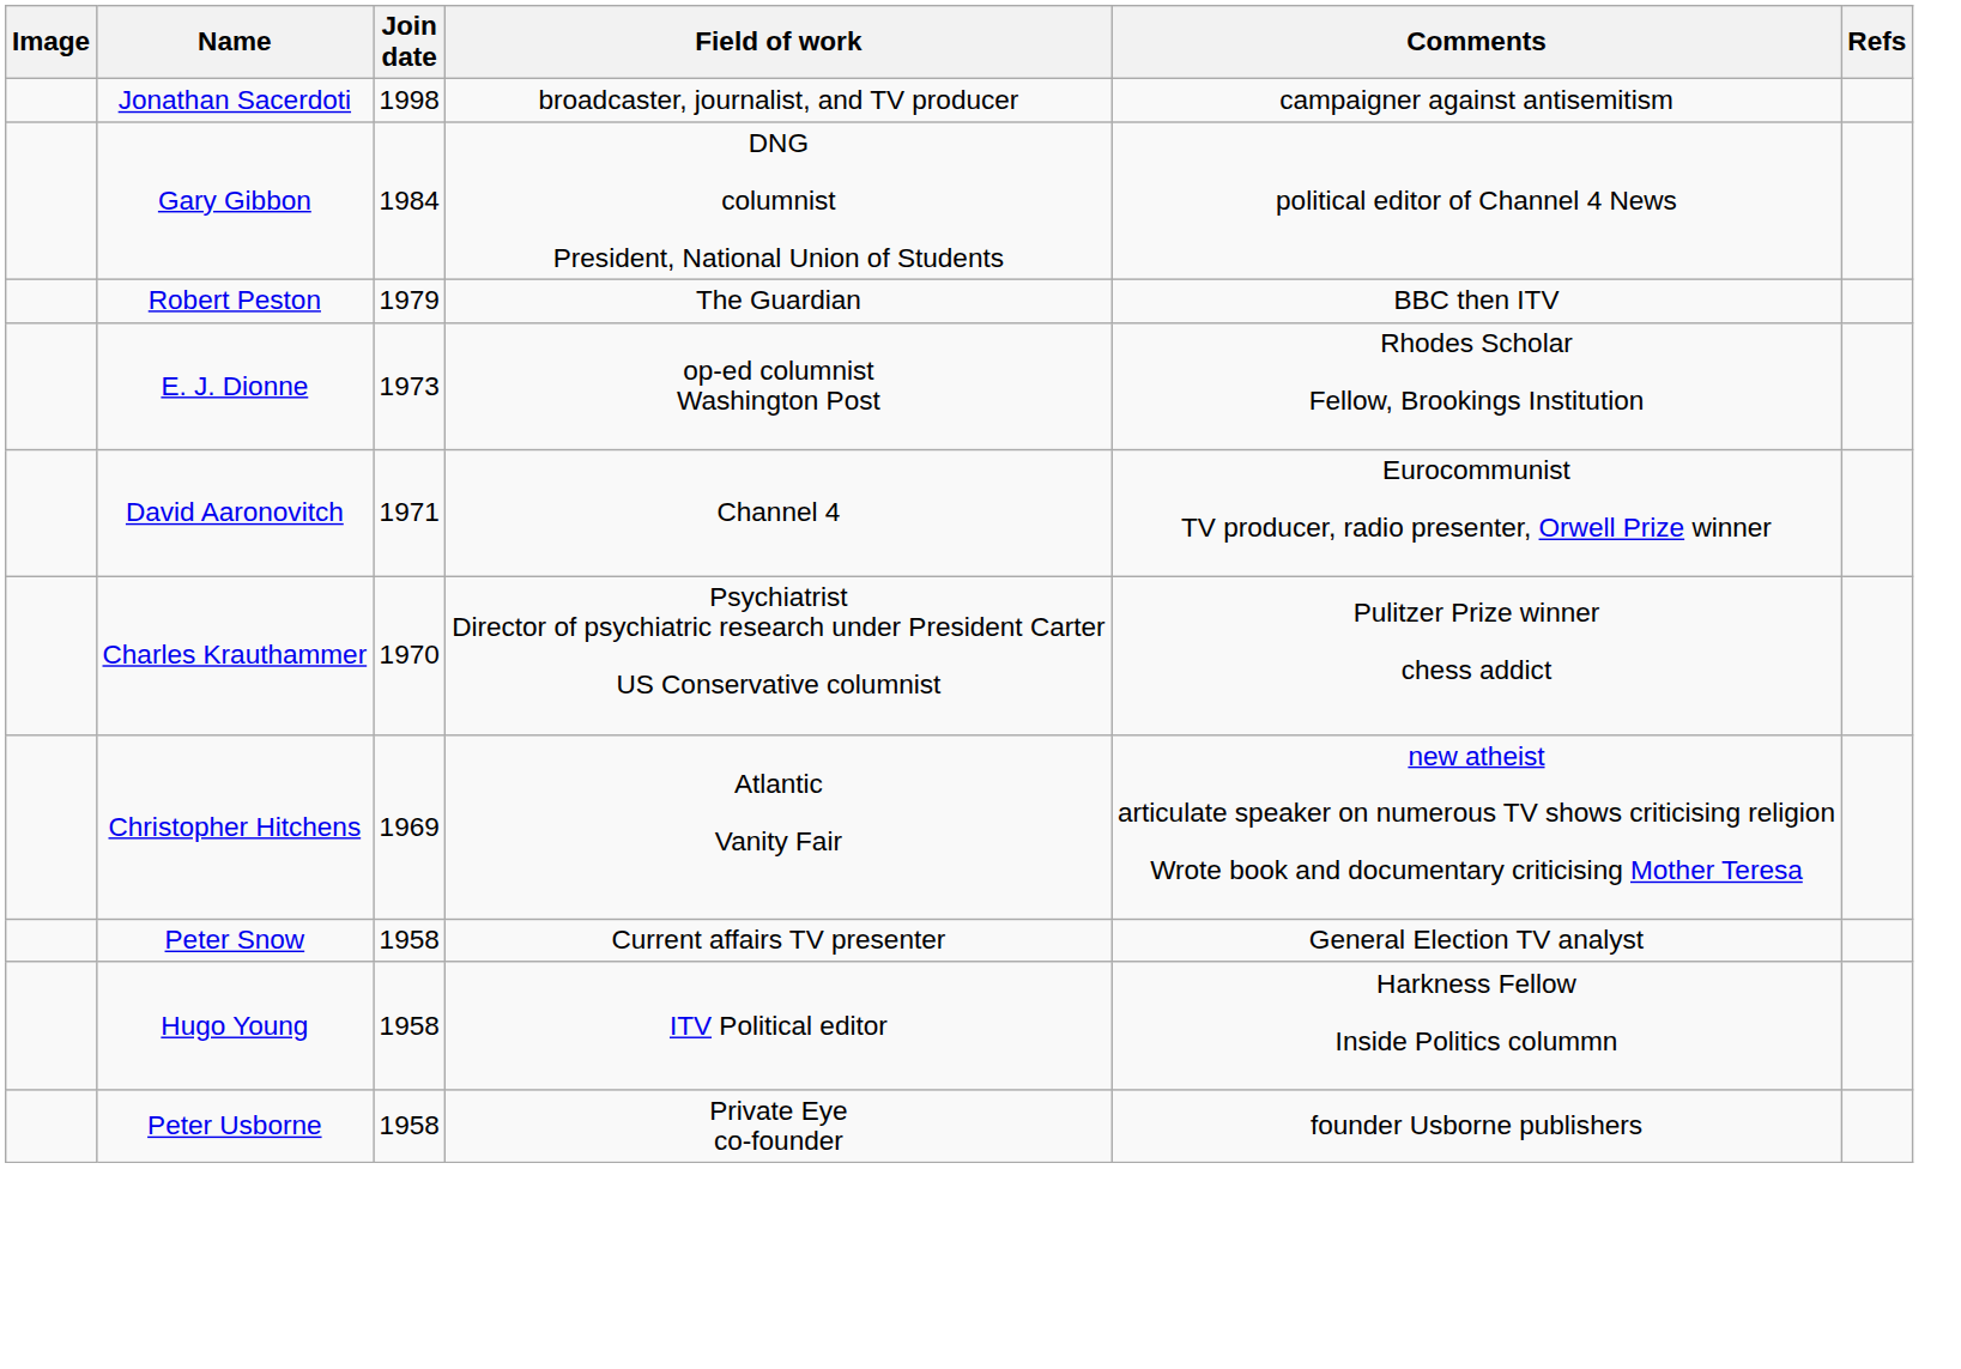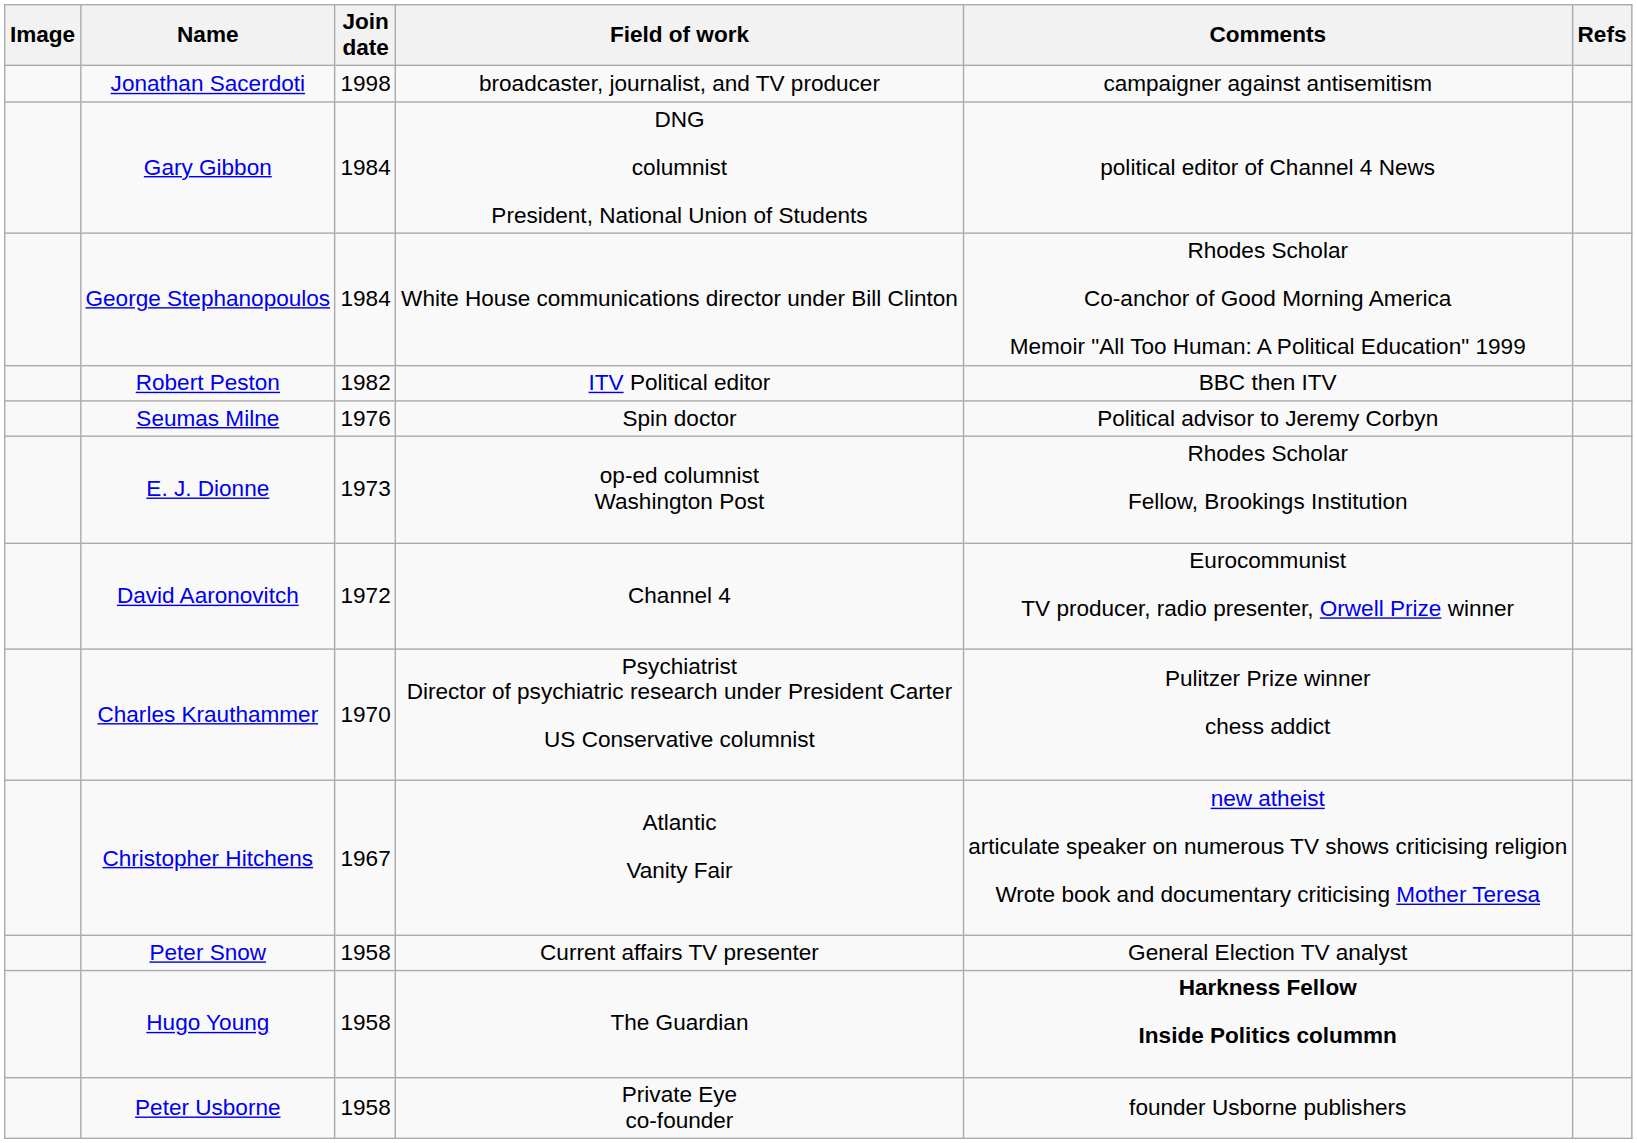 <table class="wikitable sortable" style="text-align:center; border:none;">
 <tr>
 <th class="unsortable">Image</th>
 <th>Name</th>
 <th>Join<br>date</th>
 <th>Field of work</th>
 <th>Comments</th>
 <th>Refs</th>
 </tr>
 <tr>
 <td></td>
 <td><a href='#'>Jonathan Sacerdoti</a></td>
 <td>1998</td>
 <td>broadcaster, journalist, and TV producer</td>
 <td>campaigner against antisemitism</td>
 <td></td>
 </tr>
 <tr>
 <td></td>
 <td><a href='#'>Gary Gibbon</a></td>
 <td>1984</td>
 <td>DNG<p>columnist</p>President, National Union of Students</td>
 <td>political editor of Channel 4 News</td>
 <td></td>
 </tr>
 <tr>
 <td></td>
+<td><a href='#'>George Stephanopoulos</a></td>
+<td>1984</td>
+<td>White House communications director under Bill Clinton</td>
+<td>Rhodes Scholar<p>Co-anchor of Good Morning America</p>Memoir "All Too Human: A Political Education" 1999</td>
+<td></td>
+</tr>
+<tr>
+<td></td>
 <td><a href='#'>Robert Peston</a></td>
-<td>1979</td>
-<td>The Guardian</td>
+<td>1982</td>
+<td><a href='#'>ITV</a> Political editor</td>
 <td>BBC then ITV</td>
+<td></td>
+</tr>
+<tr>
+<td></td>
+<td><a href='#'>Seumas Milne</a></td>
+<td>1976</td>
+<td>Spin doctor</td>
+<td>Political advisor to Jeremy Corbyn</td>
 <td></td>
 </tr>
 <tr>
 <td></td>
 <td><a href='#'>E. J. Dionne</a></td>
 <td>1973</td>
 <td>op-ed columnist<br>Washington Post</td>
 <td>Rhodes Scholar<p>Fellow, Brookings Institution</p></td>
 <td></td>
 </tr>
 <tr>
 <td></td>
 <td><a href='#'>David Aaronovitch</a></td>
-<td>1971</td>
+<td>1972</td>
 <td>Channel 4</td>
 <td>Eurocommunist<p>TV producer, radio presenter, <a href='#'>Orwell Prize</a> winner</p></td>
 <td></td>
 </tr>
 <tr>
 <td></td>
 <td><a href='#'>Charles Krauthammer</a></td>
 <td>1970</td>
 <td>Psychiatrist<br>Director of psychiatric research under President Carter<p>US Conservative columnist</p></td>
 <td>Pulitzer Prize winner<p>chess addict</p></td>
 <td></td>
 </tr>
 <tr>
 <td></td>
 <td><a href='#'>Christopher Hitchens</a></td>
-<td>1969</td>
+<td>1967</td>
 <td>Atlantic<p>Vanity Fair</p></td>
 <td><a href='#'>new atheist</a><p>articulate speaker on numerous TV shows criticising religion</p><p>Wrote book and documentary criticising <a href='#'>Mother Teresa</a></p></td>
 <td></td>
 </tr>
 <tr>
 <td></td>
 <td><a href='#'>Peter Snow</a></td>
 <td>1958</td>
 <td>Current affairs TV presenter</td>
 <td>General Election TV analyst</td>
 <td></td>
 </tr>
 <tr>
 <td></td>
 <td><a href='#'>Hugo Young</a></td>
 <td>1958</td>
-<td><a href='#'>ITV</a> Political editor</td>
-<td>Harkness Fellow<p>Inside Politics colummn</p></td>
+<td>The Guardian</td>
+<td><strong>Harkness Fellow<p>Inside Politics colummn</p></strong></td>
 <td></td>
 </tr>
 <tr>
 <td></td>
 <td><a href='#'>Peter Usborne</a></td>
 <td>1958</td>
 <td>Private Eye<br>co-founder</td>
 <td>founder Usborne publishers</td>
 <td></td>
 </tr>
 </table>
